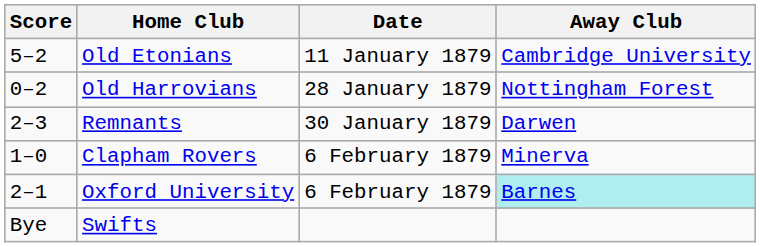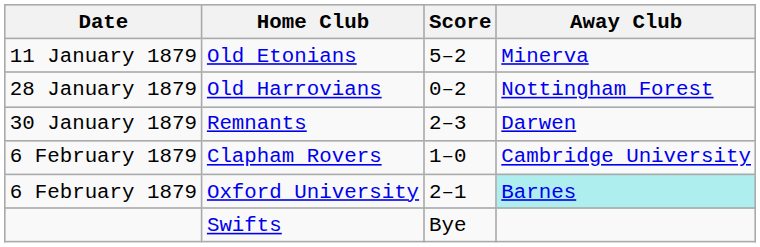 <table class="wikitable">
 <tr>
+<th>Date</th>
+<th>Home Club</th>
 <th>Score</th>
-<th>Home Club</th>
-<th>Date</th>
 <th>Away Club</th>
 </tr>
 <tr>
+<td>11 January 1879</td>
+<td><a href='#'>Old Etonians</a></td>
 <td>5–2</td>
-<td><a href='#'>Old Etonians</a></td>
-<td>11 January 1879</td>
+<td><a href='#'>Minerva</a></td>
+</tr>
+<tr>
+<td>28 January 1879</td>
+<td><a href='#'>Old Harrovians</a></td>
+<td>0–2</td>
+<td><a href='#'>Nottingham Forest</a></td>
+</tr>
+<tr>
+<td>30 January 1879</td>
+<td><a href='#'>Remnants</a></td>
+<td>2–3</td>
+<td><a href='#'>Darwen</a></td>
+</tr>
+<tr>
+<td>6 February 1879</td>
+<td><a href='#'>Clapham Rovers</a></td>
+<td>1–0</td>
 <td><a href='#'>Cambridge University</a></td>
 </tr>
 <tr>
-<td>0–2</td>
-<td><a href='#'>Old Harrovians</a></td>
-<td>28 January 1879</td>
-<td><a href='#'>Nottingham Forest</a></td>
-</tr>
-<tr>
-<td>2–3</td>
-<td><a href='#'>Remnants</a></td>
-<td>30 January 1879</td>
-<td><a href='#'>Darwen</a></td>
-</tr>
-<tr>
-<td>1–0</td>
-<td><a href='#'>Clapham Rovers</a></td>
 <td>6 February 1879</td>
-<td><a href='#'>Minerva</a></td>
-</tr>
-<tr>
+<td><a href='#'>Oxford University</a></td>
 <td>2–1</td>
-<td><a href='#'>Oxford University</a></td>
-<td>6 February 1879</td>
 <td style="background: paleturquoise;"><a href='#'>Barnes</a></td>
 </tr>
 <tr>
+<td></td>
+<td><a href='#'>Swifts</a></td>
 <td>Bye</td>
-<td><a href='#'>Swifts</a></td>
-<td></td>
 <td></td>
 </tr>
 </table>
